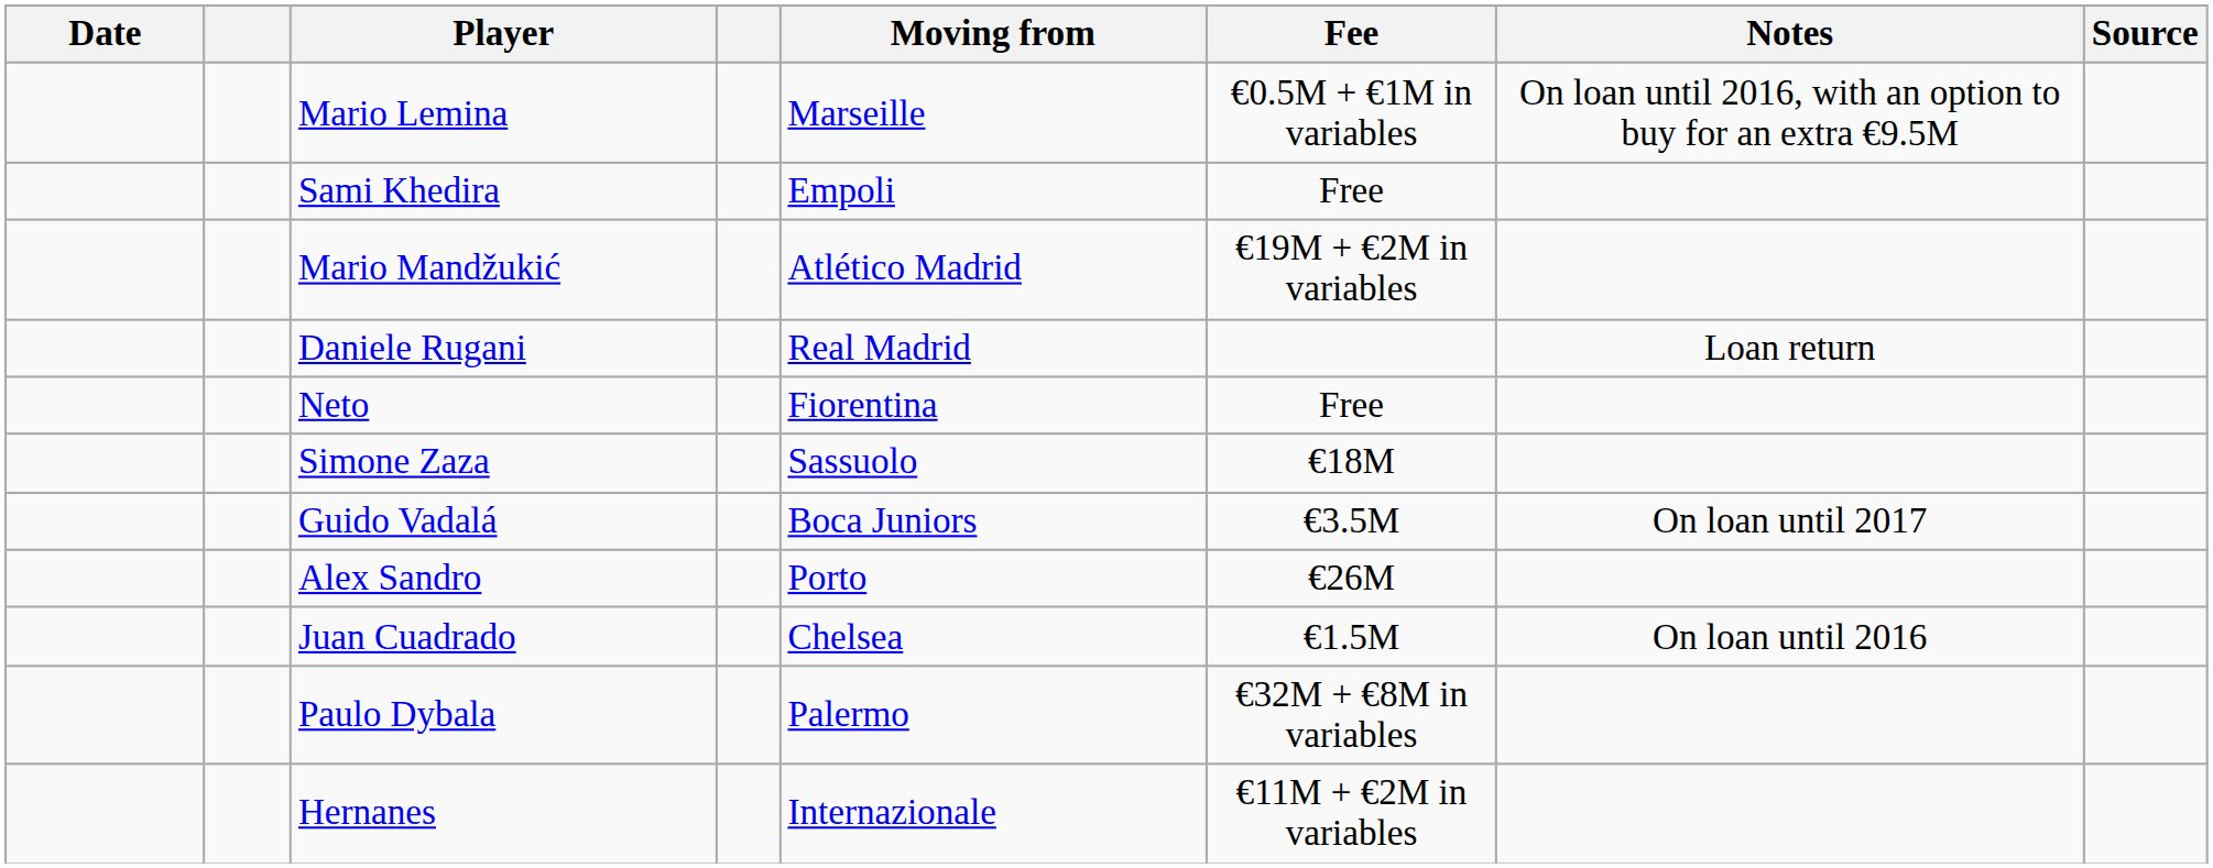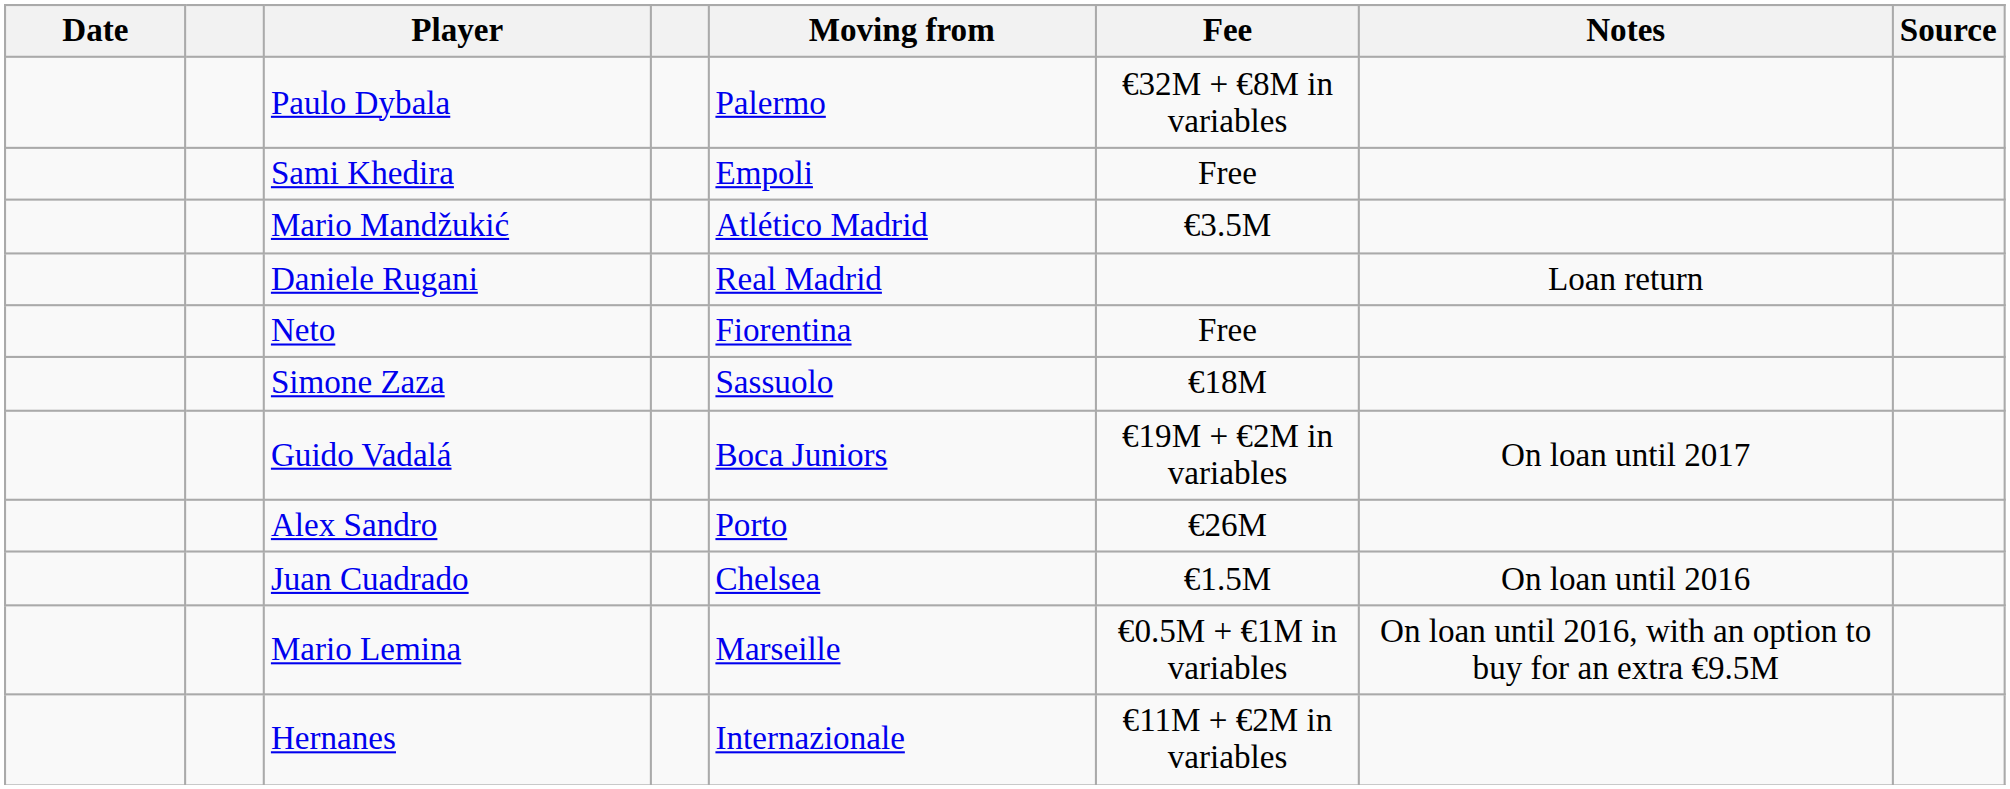 <table class="wikitable sortable">
 <tr>
 <th style="width:80px;">Date</th>
 <th style="width:30px;"></th>
 <th style="width:180px;">Player</th>
 <th style="width:20px;"></th>
 <th style="width:180px;">Moving from</th>
 <th style="width:120px;" class="unsortable">Fee</th>
 <th style="width:250px;" class="unsortable">Notes</th>
 <th style="width:20px;">Source</th>
 </tr>
 <tr>
 <td></td>
 <td align=center></td>
-<td> <a href='#'>Mario Lemina</a></td>
+<td> <a href='#'>Paulo Dybala</a></td>
 <td align=center></td>
-<td> <a href='#'>Marseille</a></td>
-<td align=center>€0.5M + €1M in variables</td>
-<td align=center>On loan until 2016, with an option to buy for an extra €9.5M</td>
-<td><small></small></td>
+<td> <a href='#'>Palermo</a></td>
+<td align=center>€32M + €8M in variables</td>
+<td align=center></td>
+<td><small> </small></td>
 </tr>
 <tr>
 <td></td>
 <td align=center></td>
 <td> <a href='#'>Sami Khedira</a></td>
 <td align=center></td>
 <td> <a href='#'>Empoli</a></td>
 <td align=center>Free</td>
 <td align=center></td>
 <td><small></small></td>
 </tr>
 <tr>
 <td></td>
 <td align=center></td>
 <td> <a href='#'>Mario Mandžukić</a></td>
 <td align=center></td>
 <td> <a href='#'>Atlético Madrid</a></td>
-<td align=center>€19M + €2M in variables</td>
+<td align=center>€3.5M</td>
 <td align=center></td>
 <td><small></small></td>
 </tr>
 <tr>
 <td></td>
 <td align=center></td>
 <td> <a href='#'>Daniele Rugani</a></td>
 <td align=center></td>
 <td> <a href='#'>Real Madrid</a></td>
 <td align=center></td>
 <td align=center>Loan return</td>
 <td><small></small></td>
 </tr>
 <tr>
 <td></td>
 <td align=center></td>
 <td> <a href='#'>Neto</a></td>
 <td align=center></td>
 <td> <a href='#'>Fiorentina</a></td>
 <td align=center>Free</td>
 <td align=center></td>
 <td><small></small></td>
 </tr>
 <tr>
 <td></td>
 <td align=center></td>
 <td> <a href='#'>Simone Zaza</a></td>
 <td align=center></td>
 <td> <a href='#'>Sassuolo</a></td>
 <td align=center>€18M</td>
 <td align=center></td>
 <td><small></small></td>
 </tr>
 <tr>
 <td></td>
 <td align=center></td>
 <td> <a href='#'>Guido Vadalá</a></td>
 <td align=center></td>
 <td> <a href='#'>Boca Juniors</a></td>
-<td align=center>€3.5M</td>
+<td align=center>€19M + €2M in variables</td>
 <td align=center>On loan until 2017</td>
 <td><small></small></td>
 </tr>
 <tr>
 <td></td>
 <td align=center></td>
 <td> <a href='#'>Alex Sandro</a></td>
 <td align=center></td>
 <td> <a href='#'>Porto</a></td>
 <td align=center>€26M</td>
 <td align=center></td>
 <td><small> </small></td>
 </tr>
 <tr>
 <td></td>
 <td align=center></td>
 <td> <a href='#'>Juan Cuadrado</a></td>
 <td align=center></td>
 <td> <a href='#'>Chelsea</a></td>
 <td align=center>€1.5M</td>
 <td align=center>On loan until 2016</td>
 <td><small></small></td>
 </tr>
 <tr>
 <td></td>
 <td align=center></td>
-<td> <a href='#'>Paulo Dybala</a></td>
+<td> <a href='#'>Mario Lemina</a></td>
 <td align=center></td>
-<td> <a href='#'>Palermo</a></td>
-<td align=center>€32M + €8M in variables</td>
-<td align=center></td>
-<td><small> </small></td>
+<td> <a href='#'>Marseille</a></td>
+<td align=center>€0.5M + €1M in variables</td>
+<td align=center>On loan until 2016, with an option to buy for an extra €9.5M</td>
+<td><small></small></td>
 </tr>
 <tr>
 <td></td>
 <td align=center></td>
 <td> <a href='#'>Hernanes</a></td>
 <td align=center></td>
 <td> <a href='#'>Internazionale</a></td>
 <td align=center>€11M + €2M in variables</td>
 <td align=center></td>
 <td><small></small></td>
 </tr>
 </table>
